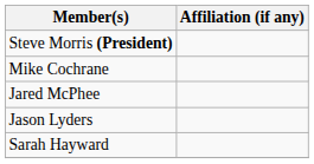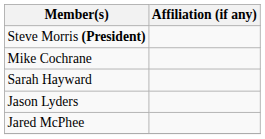 <table class="wikitable">
 <tr>
 <th>Member(s)</th>
 <th>Affiliation (if any)</th>
 </tr>
 <tr>
 <td>Steve Morris <strong>(President)</strong></td>
 <td></td>
 </tr>
 <tr>
 <td>Mike Cochrane</td>
 <td></td>
 </tr>
 <tr>
-<td>Jared McPhee</td>
+<td>Sarah Hayward</td>
 <td></td>
 </tr>
 <tr>
 <td>Jason Lyders</td>
 <td></td>
 </tr>
 <tr>
-<td>Sarah Hayward</td>
+<td>Jared McPhee</td>
 <td></td>
 </tr>
 <tr>
 </tr>
 </table>
